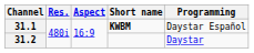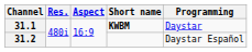 <table class="wikitable">
 <tr>
 <th>Channel</th>
 <th><a href='#'>Res.</a></th>
 <th><a href='#'>Aspect</a></th>
 <th>Short name</th>
 <th>Programming</th>
 </tr>
 <tr>
 <th scope = "row">31.1</th>
 <td rowspan=2><a href='#'>480i</a></td>
 <td rowspan=2><a href='#'>16:9</a></td>
 <td><strong>KWBM</strong></td>
-<td>Daystar Español</td>
+<td><a href='#'>Daystar</a></td>
 </tr>
 <tr>
 <th scope = "row">31.2</th>
 <td></td>
-<td><a href='#'>Daystar</a></td>
+<td>Daystar Español</td>
 </tr>
 </table>
